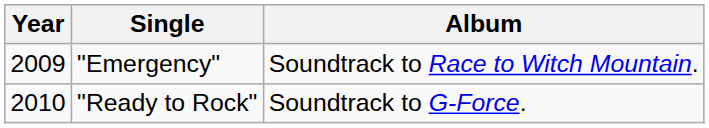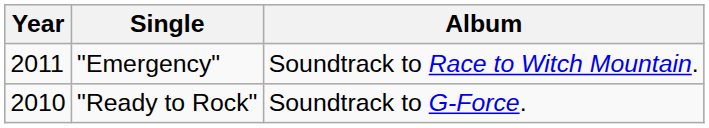 <table class="wikitable">
 <tr>
 <th>Year</th>
 <th>Single</th>
 <th>Album</th>
 </tr>
 <tr>
-<td>2009</td>
+<td>2011</td>
 <td>"Emergency"</td>
 <td>Soundtrack to <em><a href='#'>Race to Witch Mountain</a></em>.</td>
 </tr>
 <tr>
 <td>2010</td>
 <td>"Ready to Rock"</td>
 <td>Soundtrack to <em><a href='#'>G-Force</a></em>.</td>
 </tr>
 </table>
